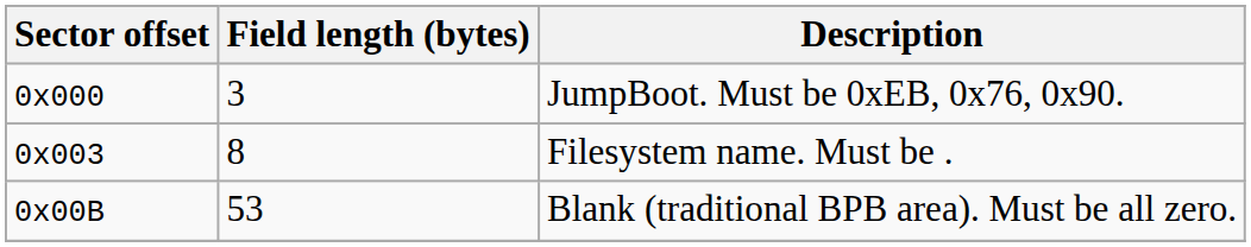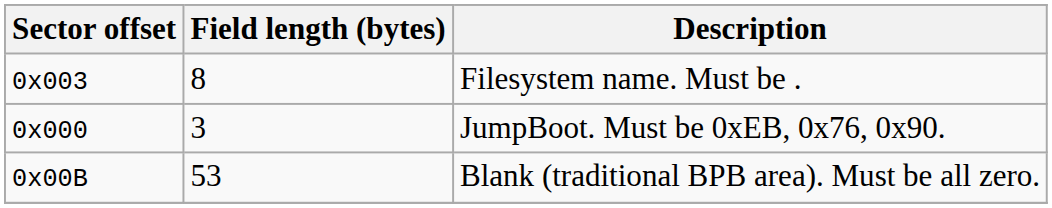 <table class="wikitable">
 <tr>
 <th>Sector offset</th>
 <th>Field length (bytes)</th>
 <th>Description</th>
 </tr>
 <tr>
+<td><code>0x003</code></td>
+<td>8</td>
+<td>Filesystem name. Must be .</td>
+</tr>
+<tr>
 <td><code>0x000</code></td>
 <td>3</td>
 <td>JumpBoot. Must be 0xEB, 0x76, 0x90.</td>
-</tr>
-<tr>
-<td><code>0x003</code></td>
-<td>8</td>
-<td>Filesystem name. Must be .</td>
 </tr>
 <tr>
 <td><code>0x00B</code></td>
 <td>53</td>
 <td>Blank (traditional BPB area). Must be all zero.</td>
 </tr>
 <tr>
 </tr>
 </table>
